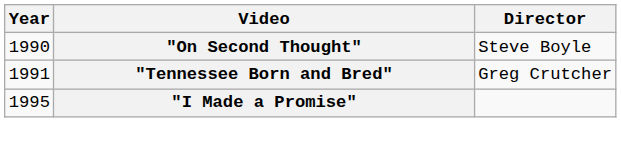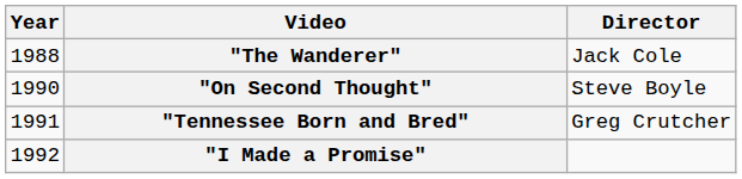 <table class="wikitable plainrowheaders">
 <tr>
 <th>Year</th>
 <th style="width:24em;">Video</th>
 <th>Director</th>
+</tr>
+<tr>
+<td>1988</td>
+<th scope="row">"The Wanderer"</th>
+<td>Jack Cole</td>
 </tr>
 <tr>
 <td>1990</td>
 <th scope="row">"On Second Thought"</th>
 <td>Steve Boyle</td>
 </tr>
 <tr>
 <td>1991</td>
 <th scope="row">"Tennessee Born and Bred"</th>
 <td>Greg Crutcher</td>
 </tr>
 <tr>
-<td>1995</td>
+<td>1992</td>
 <th scope="row">"I Made a Promise" </th>
 <td></td>
 </tr>
 </table>
